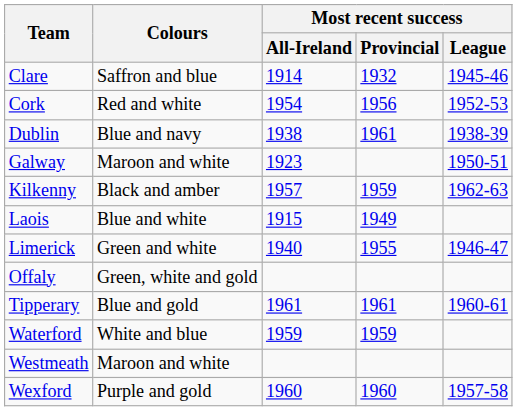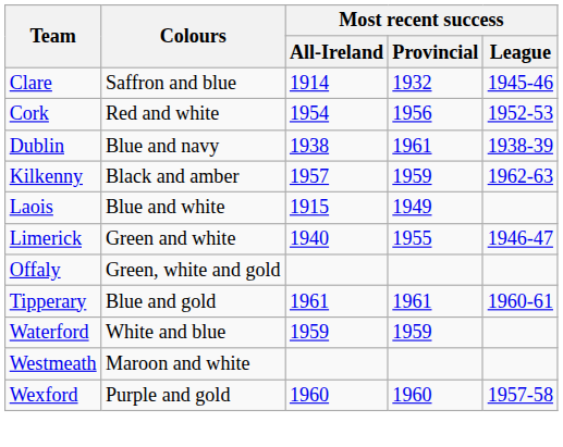 <table class="wikitable">
 <tr>
 <th rowspan="2">Team</th>
 <th rowspan="2">Colours</th>
 <th colspan="3">Most recent success</th>
 </tr>
 <tr>
 <th>All-Ireland</th>
 <th>Provincial</th>
 <th>League</th>
 </tr>
 <tr>
 <td><a href='#'>Clare</a></td>
 <td>Saffron and blue</td>
 <td><a href='#'>1914</a></td>
 <td><a href='#'>1932</a></td>
 <td><a href='#'>1945-46</a></td>
 </tr>
 <tr>
 <td><a href='#'>Cork</a></td>
 <td>Red and white</td>
 <td><a href='#'>1954</a></td>
 <td><a href='#'>1956</a></td>
 <td><a href='#'>1952-53</a></td>
 </tr>
 <tr>
 <td><a href='#'>Dublin</a></td>
 <td>Blue and navy</td>
 <td><a href='#'>1938</a></td>
 <td><a href='#'>1961</a></td>
 <td><a href='#'>1938-39</a></td>
-</tr>
-<tr>
-<td><a href='#'>Galway</a></td>
-<td>Maroon and white</td>
-<td><a href='#'>1923</a></td>
-<td></td>
-<td><a href='#'>1950-51</a></td>
 </tr>
 <tr>
 <td><a href='#'>Kilkenny</a></td>
 <td>Black and amber</td>
 <td><a href='#'>1957</a></td>
 <td><a href='#'>1959</a></td>
 <td><a href='#'>1962-63</a></td>
 </tr>
 <tr>
 <td><a href='#'>Laois</a></td>
 <td>Blue and white</td>
 <td><a href='#'>1915</a></td>
 <td><a href='#'>1949</a></td>
 <td></td>
 </tr>
 <tr>
 <td><a href='#'>Limerick</a></td>
 <td>Green and white</td>
 <td><a href='#'>1940</a></td>
 <td><a href='#'>1955</a></td>
 <td><a href='#'>1946-47</a></td>
 </tr>
 <tr>
 <td><a href='#'>Offaly</a></td>
 <td>Green, white and gold</td>
 <td></td>
 <td></td>
 <td></td>
 </tr>
 <tr>
 <td><a href='#'>Tipperary</a></td>
 <td>Blue and gold</td>
 <td><a href='#'>1961</a></td>
 <td><a href='#'>1961</a></td>
 <td><a href='#'>1960-61</a></td>
 </tr>
 <tr>
 <td><a href='#'>Waterford</a></td>
 <td>White and blue</td>
 <td><a href='#'>1959</a></td>
 <td><a href='#'>1959</a></td>
 <td></td>
 </tr>
 <tr>
 <td><a href='#'>Westmeath</a></td>
 <td>Maroon and white</td>
 <td></td>
 <td></td>
 <td></td>
 </tr>
 <tr>
 <td><a href='#'>Wexford</a></td>
 <td>Purple and gold</td>
 <td><a href='#'>1960</a></td>
 <td><a href='#'>1960</a></td>
 <td><a href='#'>1957-58</a></td>
 </tr>
 </table>
